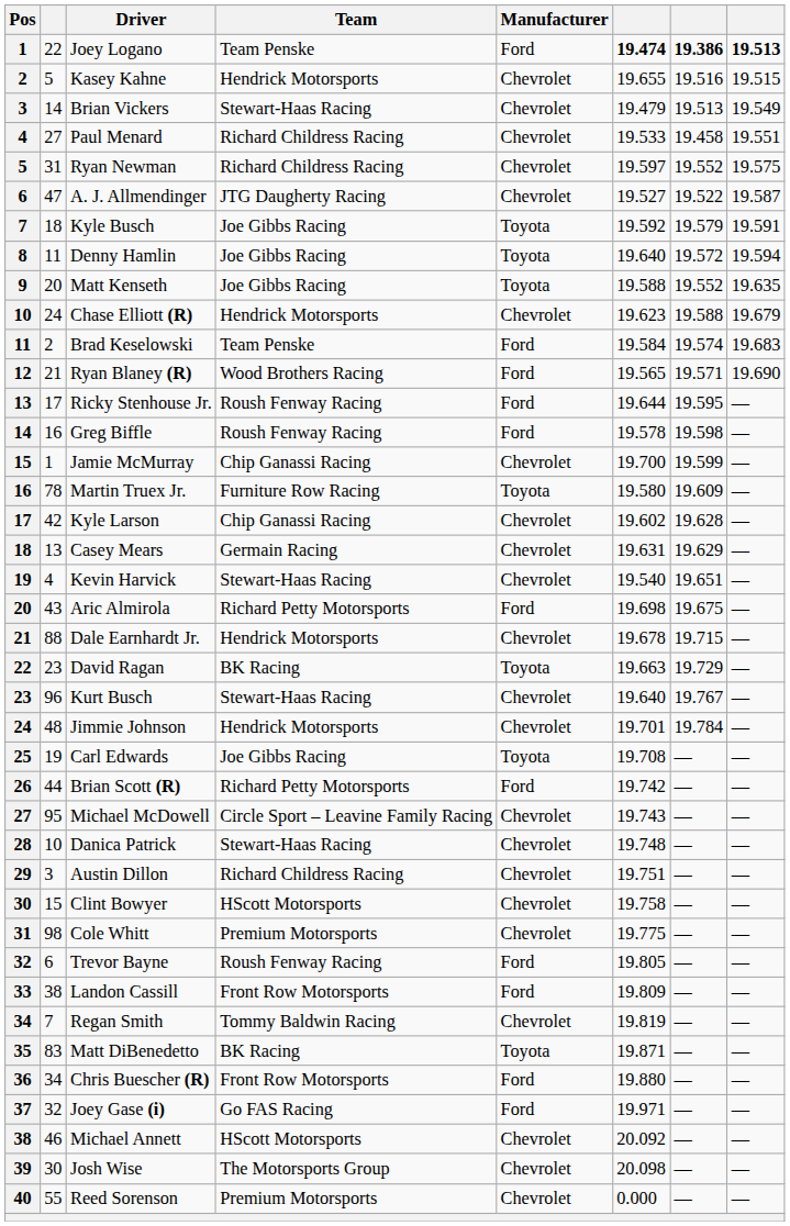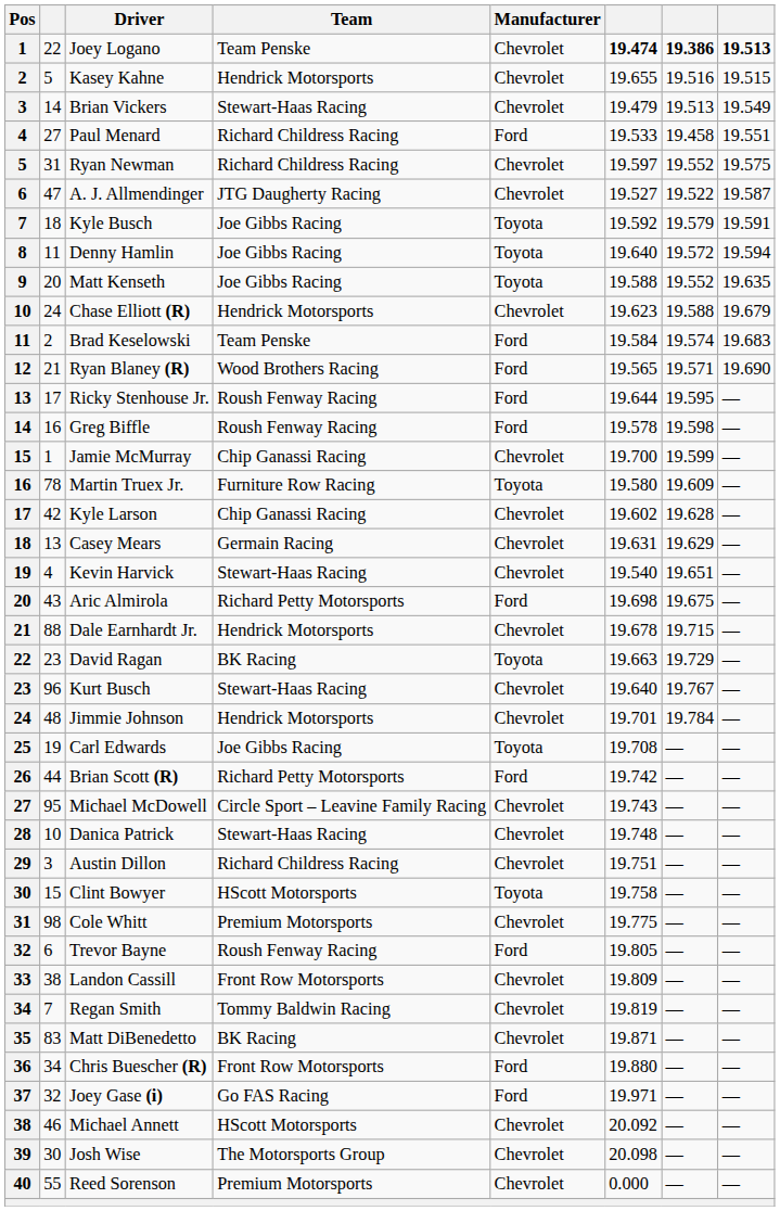 <table class="wikitable" style="font-size:95%">
 <tr>
 <th>Pos</th>
 <th></th>
 <th>Driver</th>
 <th>Team</th>
 <th>Manufacturer</th>
 <th></th>
 <th></th>
 <th></th>
 </tr>
 <tr>
 <th>1</th>
 <td>22</td>
 <td>Joey Logano</td>
 <td>Team Penske</td>
-<td>Ford</td>
+<td>Chevrolet</td>
 <td><strong>19.474</strong></td>
 <td><strong>19.386</strong></td>
 <td><strong>19.513</strong></td>
 </tr>
 <tr>
 <th>2</th>
 <td>5</td>
 <td>Kasey Kahne</td>
 <td>Hendrick Motorsports</td>
 <td>Chevrolet</td>
 <td>19.655</td>
 <td>19.516</td>
 <td>19.515</td>
 </tr>
 <tr>
 <th>3</th>
 <td>14</td>
 <td>Brian Vickers</td>
 <td>Stewart-Haas Racing</td>
 <td>Chevrolet</td>
 <td>19.479</td>
 <td>19.513</td>
 <td>19.549</td>
 </tr>
 <tr>
 <th>4</th>
 <td>27</td>
 <td>Paul Menard</td>
 <td>Richard Childress Racing</td>
-<td>Chevrolet</td>
+<td>Ford</td>
 <td>19.533</td>
 <td>19.458</td>
 <td>19.551</td>
 </tr>
 <tr>
 <th>5</th>
 <td>31</td>
 <td>Ryan Newman</td>
 <td>Richard Childress Racing</td>
 <td>Chevrolet</td>
 <td>19.597</td>
 <td>19.552</td>
 <td>19.575</td>
 </tr>
 <tr>
 <th>6</th>
 <td>47</td>
 <td>A. J. Allmendinger</td>
 <td>JTG Daugherty Racing</td>
 <td>Chevrolet</td>
 <td>19.527</td>
 <td>19.522</td>
 <td>19.587</td>
 </tr>
 <tr>
 <th>7</th>
 <td>18</td>
 <td>Kyle Busch</td>
 <td>Joe Gibbs Racing</td>
 <td>Toyota</td>
 <td>19.592</td>
 <td>19.579</td>
 <td>19.591</td>
 </tr>
 <tr>
 <th>8</th>
 <td>11</td>
 <td>Denny Hamlin</td>
 <td>Joe Gibbs Racing</td>
 <td>Toyota</td>
 <td>19.640</td>
 <td>19.572</td>
 <td>19.594</td>
 </tr>
 <tr>
 <th>9</th>
 <td>20</td>
 <td>Matt Kenseth</td>
 <td>Joe Gibbs Racing</td>
 <td>Toyota</td>
 <td>19.588</td>
 <td>19.552</td>
 <td>19.635</td>
 </tr>
 <tr>
 <th>10</th>
 <td>24</td>
 <td>Chase Elliott <strong>(R)</strong></td>
 <td>Hendrick Motorsports</td>
 <td>Chevrolet</td>
 <td>19.623</td>
 <td>19.588</td>
 <td>19.679</td>
 </tr>
 <tr>
 <th>11</th>
 <td>2</td>
 <td>Brad Keselowski</td>
 <td>Team Penske</td>
 <td>Ford</td>
 <td>19.584</td>
 <td>19.574</td>
 <td>19.683</td>
 </tr>
 <tr>
 <th>12</th>
 <td>21</td>
 <td>Ryan Blaney <strong>(R)</strong></td>
 <td>Wood Brothers Racing</td>
 <td>Ford</td>
 <td>19.565</td>
 <td>19.571</td>
 <td>19.690</td>
 </tr>
 <tr>
 <th>13</th>
 <td>17</td>
 <td>Ricky Stenhouse Jr.</td>
 <td>Roush Fenway Racing</td>
 <td>Ford</td>
 <td>19.644</td>
 <td>19.595</td>
 <td>—</td>
 </tr>
 <tr>
 <th>14</th>
 <td>16</td>
 <td>Greg Biffle</td>
 <td>Roush Fenway Racing</td>
 <td>Ford</td>
 <td>19.578</td>
 <td>19.598</td>
 <td>—</td>
 </tr>
 <tr>
 <th>15</th>
 <td>1</td>
 <td>Jamie McMurray</td>
 <td>Chip Ganassi Racing</td>
 <td>Chevrolet</td>
 <td>19.700</td>
 <td>19.599</td>
 <td>—</td>
 </tr>
 <tr>
 <th>16</th>
 <td>78</td>
 <td>Martin Truex Jr.</td>
 <td>Furniture Row Racing</td>
 <td>Toyota</td>
 <td>19.580</td>
 <td>19.609</td>
 <td>—</td>
 </tr>
 <tr>
 <th>17</th>
 <td>42</td>
 <td>Kyle Larson</td>
 <td>Chip Ganassi Racing</td>
 <td>Chevrolet</td>
 <td>19.602</td>
 <td>19.628</td>
 <td>—</td>
 </tr>
 <tr>
 <th>18</th>
 <td>13</td>
 <td>Casey Mears</td>
 <td>Germain Racing</td>
 <td>Chevrolet</td>
 <td>19.631</td>
 <td>19.629</td>
 <td>—</td>
 </tr>
 <tr>
 <th>19</th>
 <td>4</td>
 <td>Kevin Harvick</td>
 <td>Stewart-Haas Racing</td>
 <td>Chevrolet</td>
 <td>19.540</td>
 <td>19.651</td>
 <td>—</td>
 </tr>
 <tr>
 <th>20</th>
 <td>43</td>
 <td>Aric Almirola</td>
 <td>Richard Petty Motorsports</td>
 <td>Ford</td>
 <td>19.698</td>
 <td>19.675</td>
 <td>—</td>
 </tr>
 <tr>
 <th>21</th>
 <td>88</td>
 <td>Dale Earnhardt Jr.</td>
 <td>Hendrick Motorsports</td>
 <td>Chevrolet</td>
 <td>19.678</td>
 <td>19.715</td>
 <td>—</td>
 </tr>
 <tr>
 <th>22</th>
 <td>23</td>
 <td>David Ragan</td>
 <td>BK Racing</td>
 <td>Toyota</td>
 <td>19.663</td>
 <td>19.729</td>
 <td>—</td>
 </tr>
 <tr>
 <th>23</th>
 <td>96</td>
 <td>Kurt Busch</td>
 <td>Stewart-Haas Racing</td>
 <td>Chevrolet</td>
 <td>19.640</td>
 <td>19.767</td>
 <td>—</td>
 </tr>
 <tr>
 <th>24</th>
 <td>48</td>
 <td>Jimmie Johnson</td>
 <td>Hendrick Motorsports</td>
 <td>Chevrolet</td>
 <td>19.701</td>
 <td>19.784</td>
 <td>—</td>
 </tr>
 <tr>
 <th>25</th>
 <td>19</td>
 <td>Carl Edwards</td>
 <td>Joe Gibbs Racing</td>
 <td>Toyota</td>
 <td>19.708</td>
 <td>—</td>
 <td>—</td>
 </tr>
 <tr>
 <th>26</th>
 <td>44</td>
 <td>Brian Scott <strong>(R)</strong></td>
 <td>Richard Petty Motorsports</td>
 <td>Ford</td>
 <td>19.742</td>
 <td>—</td>
 <td>—</td>
 </tr>
 <tr>
 <th>27</th>
 <td>95</td>
 <td>Michael McDowell</td>
 <td>Circle Sport – Leavine Family Racing</td>
 <td>Chevrolet</td>
 <td>19.743</td>
 <td>—</td>
 <td>—</td>
 </tr>
 <tr>
 <th>28</th>
 <td>10</td>
 <td>Danica Patrick</td>
 <td>Stewart-Haas Racing</td>
 <td>Chevrolet</td>
 <td>19.748</td>
 <td>—</td>
 <td>—</td>
 </tr>
 <tr>
 <th>29</th>
 <td>3</td>
 <td>Austin Dillon</td>
 <td>Richard Childress Racing</td>
 <td>Chevrolet</td>
 <td>19.751</td>
 <td>—</td>
 <td>—</td>
 </tr>
 <tr>
 <th>30</th>
 <td>15</td>
 <td>Clint Bowyer</td>
 <td>HScott Motorsports</td>
-<td>Chevrolet</td>
+<td>Toyota</td>
 <td>19.758</td>
 <td>—</td>
 <td>—</td>
 </tr>
 <tr>
 <th>31</th>
 <td>98</td>
 <td>Cole Whitt</td>
 <td>Premium Motorsports</td>
 <td>Chevrolet</td>
 <td>19.775</td>
 <td>—</td>
 <td>—</td>
 </tr>
 <tr>
 <th>32</th>
 <td>6</td>
 <td>Trevor Bayne</td>
 <td>Roush Fenway Racing</td>
 <td>Ford</td>
 <td>19.805</td>
 <td>—</td>
 <td>—</td>
 </tr>
 <tr>
 <th>33</th>
 <td>38</td>
 <td>Landon Cassill</td>
 <td>Front Row Motorsports</td>
-<td>Ford</td>
+<td>Chevrolet</td>
 <td>19.809</td>
 <td>—</td>
 <td>—</td>
 </tr>
 <tr>
 <th>34</th>
 <td>7</td>
 <td>Regan Smith</td>
 <td>Tommy Baldwin Racing</td>
 <td>Chevrolet</td>
 <td>19.819</td>
 <td>—</td>
 <td>—</td>
 </tr>
 <tr>
 <th>35</th>
 <td>83</td>
 <td>Matt DiBenedetto</td>
 <td>BK Racing</td>
-<td>Toyota</td>
+<td>Chevrolet</td>
 <td>19.871</td>
 <td>—</td>
 <td>—</td>
 </tr>
 <tr>
 <th>36</th>
 <td>34</td>
 <td>Chris Buescher <strong>(R)</strong></td>
 <td>Front Row Motorsports</td>
 <td>Ford</td>
 <td>19.880</td>
 <td>—</td>
 <td>—</td>
 </tr>
 <tr>
 <th>37</th>
 <td>32</td>
 <td>Joey Gase <strong>(i)</strong></td>
 <td>Go FAS Racing</td>
 <td>Ford</td>
 <td>19.971</td>
 <td>—</td>
 <td>—</td>
 </tr>
 <tr>
 <th>38</th>
 <td>46</td>
 <td>Michael Annett</td>
 <td>HScott Motorsports</td>
 <td>Chevrolet</td>
 <td>20.092</td>
 <td>—</td>
 <td>—</td>
 </tr>
 <tr>
 <th>39</th>
 <td>30</td>
 <td>Josh Wise</td>
 <td>The Motorsports Group</td>
 <td>Chevrolet</td>
 <td>20.098</td>
 <td>—</td>
 <td>—</td>
 </tr>
 <tr>
 <th>40</th>
 <td>55</td>
 <td>Reed Sorenson</td>
 <td>Premium Motorsports</td>
 <td>Chevrolet</td>
 <td>0.000</td>
 <td>—</td>
 <td>—</td>
 </tr>
 <tr>
 <th colspan="8"></th>
 </tr>
 </table>
